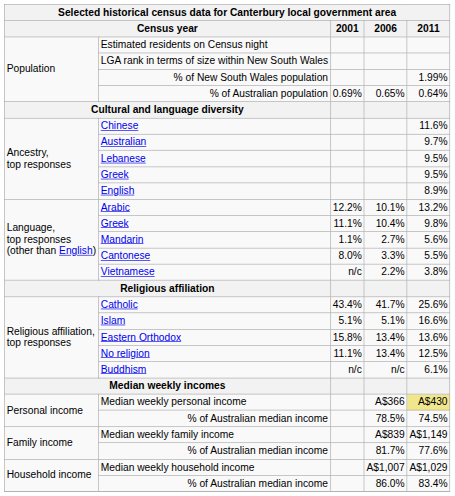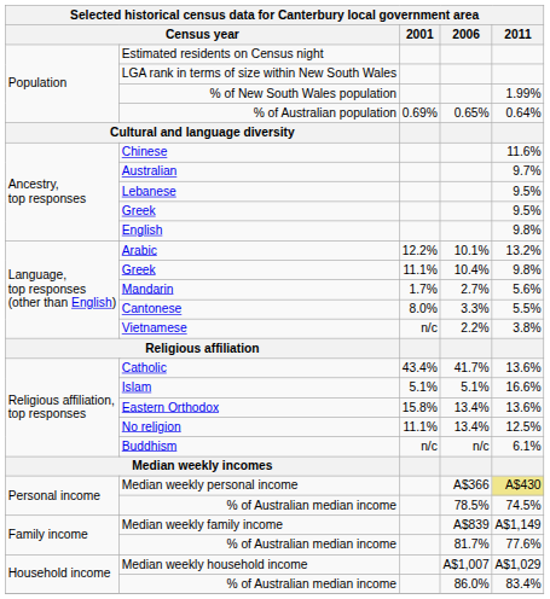 <table class="wikitable">
 <tr>
 <th colspan=6>Selected historical census data for Canterbury local government area</th>
 </tr>
 <tr>
 <th colspan=3>Census year</th>
 <th>2001</th>
 <th>2006</th>
 <th>2011</th>
 </tr>
 <tr>
 <td rowspan=4 colspan="2">Population</td>
 <td>Estimated residents on Census night</td>
 <td align="right"></td>
 <td align="right"></td>
 <td align="right"></td>
 </tr>
 <tr>
 <td align="right">LGA rank in terms of size within New South Wales</td>
 <td align="right"></td>
 <td align="right"></td>
 <td align="right"></td>
 </tr>
 <tr>
 <td align="right">% of New South Wales population</td>
 <td align="right"></td>
 <td align="right"></td>
 <td align="right">1.99%</td>
 </tr>
 <tr>
 <td align="right">% of Australian population</td>
 <td align="right">0.69%</td>
 <td align="right"> 0.65%</td>
 <td align="right"> 0.64%</td>
 </tr>
 <tr>
 <th colspan=3>Cultural and language diversity</th>
 <th></th>
 <th></th>
 <th></th>
 </tr>
 <tr>
 <td rowspan=5 colspan=2>Ancestry,<br>top responses</td>
 <td><a href='#'>Chinese</a></td>
 <td align="right"></td>
 <td align="right"></td>
 <td align="right">11.6%</td>
 </tr>
 <tr>
 <td><a href='#'>Australian</a></td>
 <td align="right"></td>
 <td align="right"></td>
 <td align="right">9.7%</td>
 </tr>
 <tr>
 <td><a href='#'>Lebanese</a></td>
 <td align="right"></td>
 <td align="right"></td>
 <td align="right">9.5%</td>
 </tr>
 <tr>
 <td><a href='#'>Greek</a></td>
 <td align="right"></td>
 <td align="right"></td>
 <td align="right">9.5%</td>
 </tr>
 <tr>
 <td><a href='#'>English</a></td>
 <td align="right"></td>
 <td align="right"></td>
-<td align="right">8.9%</td>
+<td align="right">9.8%</td>
 </tr>
 <tr>
 <td rowspan=5 colspan=2>Language,<br>top responses<br>(other than <a href='#'>English</a>)</td>
 <td><a href='#'>Arabic</a></td>
 <td align="right">12.2%</td>
 <td align="right"> 10.1%</td>
 <td align="right"> 13.2%</td>
 </tr>
 <tr>
 <td><a href='#'>Greek</a></td>
 <td align="right">11.1%</td>
 <td align="right"> 10.4%</td>
 <td align="right"> 9.8%</td>
 </tr>
 <tr>
 <td><a href='#'>Mandarin</a></td>
-<td align="right">1.1%</td>
+<td align="right">1.7%</td>
 <td align="right"> 2.7%</td>
 <td align="right"> 5.6%</td>
 </tr>
 <tr>
 <td><a href='#'>Cantonese</a></td>
 <td align="right">8.0%</td>
 <td align="right"> 3.3%</td>
 <td align="right"> 5.5%</td>
 </tr>
 <tr>
 <td><a href='#'>Vietnamese</a></td>
 <td align="right">n/c</td>
 <td align="right"> 2.2%</td>
 <td align="right"> 3.8%</td>
 </tr>
 <tr>
 <th colspan=3>Religious affiliation</th>
 <th></th>
 <th></th>
 <th></th>
 </tr>
 <tr>
 <td rowspan=5 colspan=2>Religious affiliation,<br>top responses</td>
 <td><a href='#'>Catholic</a></td>
 <td align="right">43.4%</td>
 <td align="right"> 41.7%</td>
-<td align="right"> 25.6%</td>
+<td align="right"> 13.6%</td>
 </tr>
 <tr>
 <td><a href='#'>Islam</a></td>
 <td align="right">5.1%</td>
 <td align="right"> 5.1%</td>
 <td align="right"> 16.6%</td>
 </tr>
 <tr>
 <td><a href='#'>Eastern Orthodox</a></td>
 <td align="right">15.8%</td>
 <td align="right"> 13.4%</td>
 <td align="right"> 13.6%</td>
 </tr>
 <tr>
 <td><a href='#'>No religion</a></td>
 <td align="right">11.1%</td>
 <td align="right"> 13.4%</td>
 <td align="right"> 12.5%</td>
 </tr>
 <tr>
 <td><a href='#'>Buddhism</a></td>
 <td align="right">n/c</td>
 <td align="right">n/c</td>
 <td align="right"> 6.1%</td>
 </tr>
 <tr>
 <th colspan=3>Median weekly incomes</th>
 <th></th>
 <th></th>
 <th></th>
 </tr>
 <tr>
 <td rowspan=2 colspan=2>Personal income</td>
 <td>Median weekly personal income</td>
 <td align="right"></td>
 <td align="right">A$366</td>
 <td align="right" style="background: khaki;">A$430</td>
 </tr>
 <tr>
 <td align="right">% of Australian median income</td>
 <td align="right"></td>
 <td align="right">78.5%</td>
 <td align="right">74.5%</td>
 </tr>
 <tr>
 <td rowspan=2 colspan=2>Family income</td>
 <td>Median weekly family income</td>
 <td align="right"></td>
 <td align="right">A$839</td>
 <td align="right">A$1,149</td>
 </tr>
 <tr>
 <td align="right">% of Australian median income</td>
 <td align="right"></td>
 <td align="right">81.7%</td>
 <td align="right">77.6%</td>
 </tr>
 <tr>
 <td rowspan=2 colspan=2>Household income</td>
 <td>Median weekly household income</td>
 <td align="right"></td>
 <td align="right">A$1,007</td>
 <td align="right">A$1,029</td>
 </tr>
 <tr>
 <td align="right">% of Australian median income</td>
 <td align="right"></td>
 <td align="right">86.0%</td>
 <td align="right">83.4%</td>
 </tr>
 <tr>
 </tr>
 </table>
